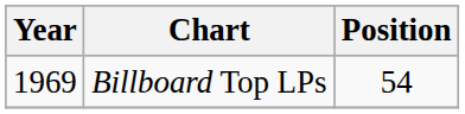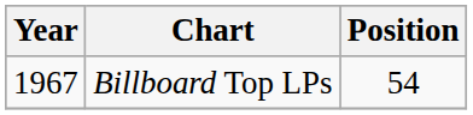 <table class="wikitable">
 <tr>
 <th>Year</th>
 <th>Chart</th>
 <th>Position</th>
 </tr>
 <tr>
-<td>1969</td>
+<td>1967</td>
 <td><em>Billboard</em> Top LPs</td>
 <td align="center">54</td>
 </tr>
 <tr>
 </tr>
 </table>
